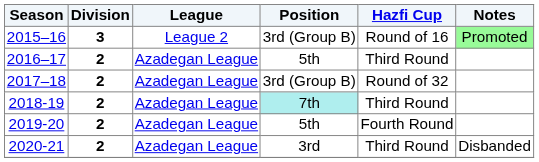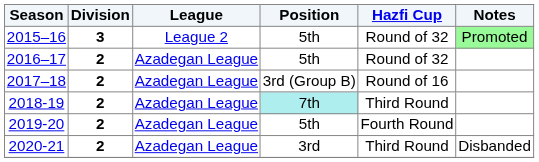 <table border="1" cellpadding="2" style="border-collapse:collapse; text-align:center; font-size:normal;">
 <tr style="background:#f0f6fa;">
 <th>Season</th>
 <th>Division</th>
 <th>League</th>
 <th>Position</th>
 <th><a href='#'>Hazfi Cup</a></th>
 <th>Notes</th>
 </tr>
 <tr>
 <td><a href='#'>2015–16</a></td>
 <td><strong>3</strong></td>
 <td><a href='#'>League 2</a></td>
-<td>3rd (Group B)</td>
-<td>Round of 16</td>
+<td>5th</td>
+<td>Round of 32</td>
 <td bgcolor=PaleGreen>Promoted</td>
 </tr>
 <tr>
 <td><a href='#'>2016–17</a></td>
 <td><strong>2</strong></td>
 <td><a href='#'>Azadegan League</a></td>
 <td>5th</td>
-<td>Third Round</td>
+<td>Round of 32</td>
 <td></td>
 </tr>
 <tr>
 <td><a href='#'>2017–18</a></td>
 <td><strong>2</strong></td>
 <td><a href='#'>Azadegan League</a></td>
 <td>3rd (Group B)</td>
-<td>Round of 32</td>
+<td>Round of 16</td>
 <td></td>
 </tr>
 <tr>
 <td><a href='#'>2018-19</a></td>
 <td><strong>2</strong></td>
 <td><a href='#'>Azadegan League</a></td>
 <td style="background: paleturquoise;">7th</td>
 <td>Third Round</td>
 <td></td>
 </tr>
 <tr>
 <td><a href='#'>2019-20</a></td>
 <td><strong>2</strong></td>
 <td><a href='#'>Azadegan League</a></td>
 <td>5th</td>
 <td>Fourth Round</td>
 <td></td>
 </tr>
 <tr>
 <td><a href='#'>2020-21</a></td>
 <td><strong>2</strong></td>
 <td><a href='#'>Azadegan League</a></td>
 <td>3rd</td>
 <td>Third Round</td>
 <td>Disbanded</td>
 </tr>
 <tr>
 </tr>
 </table>
